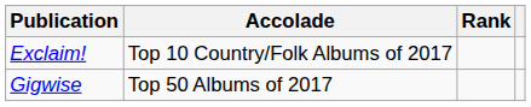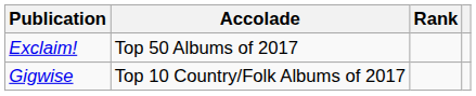 <table class="sortable wikitable">
 <tr>
 <th>Publication</th>
 <th>Accolade</th>
 <th>Rank</th>
 <th class="unsortable"></th>
 </tr>
 <tr>
 <td><em><a href='#'>Exclaim!</a></em></td>
-<td>Top 10 Country/Folk Albums of 2017</td>
+<td>Top 50 Albums of 2017</td>
 <td></td>
 <td></td>
 </tr>
 <tr>
 <td><em><a href='#'>Gigwise</a></em></td>
-<td>Top 50 Albums of 2017</td>
+<td>Top 10 Country/Folk Albums of 2017</td>
 <td></td>
 <td></td>
 </tr>
 </table>
